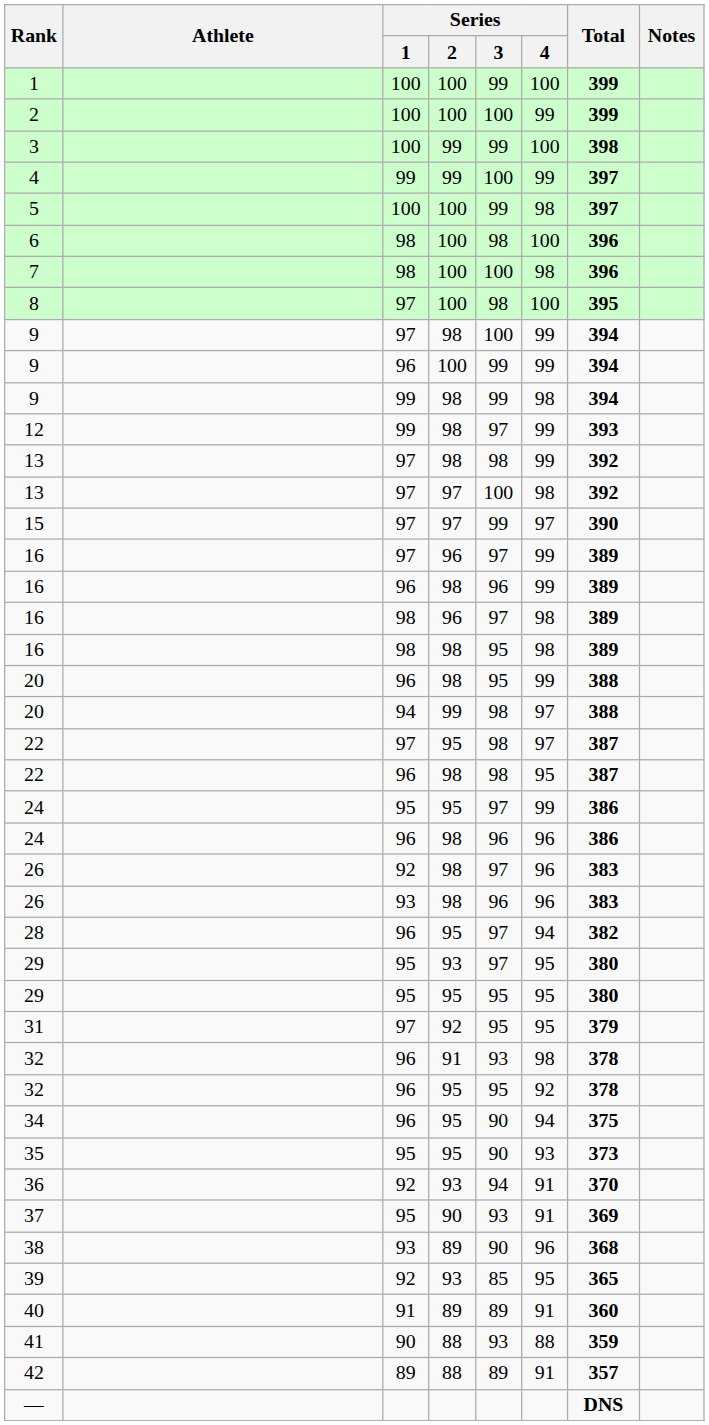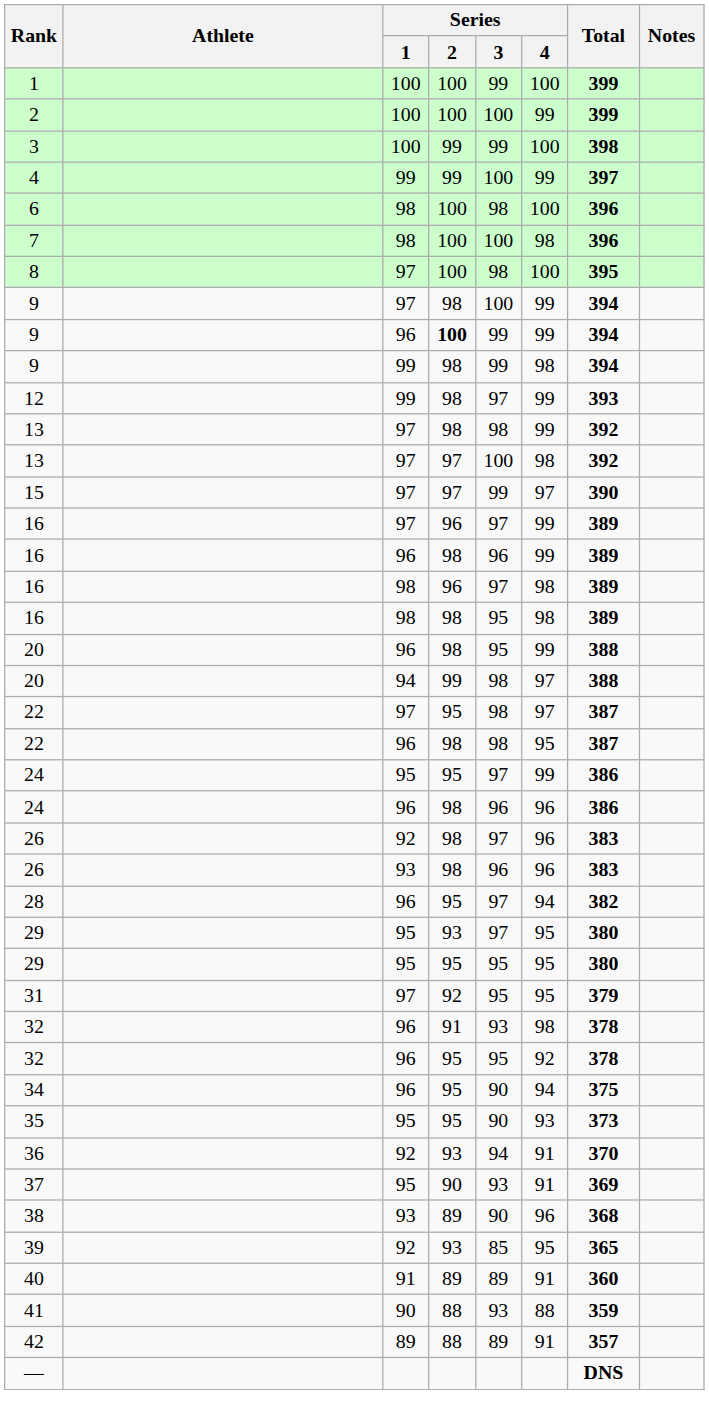 <table class="wikitable" style="text-align:center">
 <tr>
 <th rowspan=2 width=40>Rank</th>
 <th rowspan=2 width=250>Athlete</th>
 <th colspan=4>Series</th>
 <th rowspan=2 width=50>Total</th>
 <th rowspan=2 width=45>Notes</th>
 </tr>
 <tr>
 <th width=30>1</th>
 <th width=30>2</th>
 <th width=30>3</th>
 <th width=30>4</th>
 </tr>
 <tr bgcolor=ccffcc>
 <td>1</td>
 <td align=left></td>
 <td>100</td>
 <td>100</td>
 <td>99</td>
 <td>100</td>
 <td><strong>399</strong></td>
 <td></td>
 </tr>
 <tr bgcolor=ccffcc>
 <td>2</td>
 <td align=left></td>
 <td>100</td>
 <td>100</td>
 <td>100</td>
 <td>99</td>
 <td><strong>399</strong></td>
 <td></td>
 </tr>
 <tr bgcolor=ccffcc>
 <td>3</td>
 <td align=left></td>
 <td>100</td>
 <td>99</td>
 <td>99</td>
 <td>100</td>
 <td><strong>398</strong></td>
 <td></td>
 </tr>
 <tr bgcolor=ccffcc>
 <td>4</td>
 <td align=left></td>
 <td>99</td>
 <td>99</td>
 <td>100</td>
 <td>99</td>
 <td><strong>397</strong></td>
 <td></td>
 </tr>
 <tr bgcolor=ccffcc>
-<td>5</td>
-<td align=left></td>
-<td>100</td>
-<td>100</td>
-<td>99</td>
-<td>98</td>
-<td><strong>397</strong></td>
-<td></td>
-</tr>
-<tr bgcolor=ccffcc>
 <td>6</td>
 <td align=left></td>
 <td>98</td>
 <td>100</td>
 <td>98</td>
 <td>100</td>
 <td><strong>396</strong></td>
 <td></td>
 </tr>
 <tr bgcolor=ccffcc>
 <td>7</td>
 <td align=left></td>
 <td>98</td>
 <td>100</td>
 <td>100</td>
 <td>98</td>
 <td><strong>396</strong></td>
 <td></td>
 </tr>
 <tr bgcolor=ccffcc>
 <td>8</td>
 <td align=left></td>
 <td>97</td>
 <td>100</td>
 <td>98</td>
 <td>100</td>
 <td><strong>395</strong></td>
 <td></td>
 </tr>
 <tr>
 <td>9</td>
 <td align=left></td>
 <td>97</td>
 <td>98</td>
 <td>100</td>
 <td>99</td>
 <td><strong>394</strong></td>
 <td></td>
 </tr>
 <tr>
 <td>9</td>
 <td align=left></td>
 <td>96</td>
-<td>100</td>
+<td><strong>100</strong></td>
 <td>99</td>
 <td>99</td>
 <td><strong>394</strong></td>
 <td></td>
 </tr>
 <tr>
 <td>9</td>
 <td align=left></td>
 <td>99</td>
 <td>98</td>
 <td>99</td>
 <td>98</td>
 <td><strong>394</strong></td>
 <td></td>
 </tr>
 <tr>
 <td>12</td>
 <td align=left></td>
 <td>99</td>
 <td>98</td>
 <td>97</td>
 <td>99</td>
 <td><strong>393</strong></td>
 <td></td>
 </tr>
 <tr>
 <td>13</td>
 <td align=left></td>
 <td>97</td>
 <td>98</td>
 <td>98</td>
 <td>99</td>
 <td><strong>392</strong></td>
 <td></td>
 </tr>
 <tr>
 <td>13</td>
 <td align=left></td>
 <td>97</td>
 <td>97</td>
 <td>100</td>
 <td>98</td>
 <td><strong>392</strong></td>
 <td></td>
 </tr>
 <tr>
 <td>15</td>
 <td align=left></td>
 <td>97</td>
 <td>97</td>
 <td>99</td>
 <td>97</td>
 <td><strong>390</strong></td>
 <td></td>
 </tr>
 <tr>
 <td>16</td>
 <td align=left></td>
 <td>97</td>
 <td>96</td>
 <td>97</td>
 <td>99</td>
 <td><strong>389</strong></td>
 <td></td>
 </tr>
 <tr>
 <td>16</td>
 <td align=left></td>
 <td>96</td>
 <td>98</td>
 <td>96</td>
 <td>99</td>
 <td><strong>389</strong></td>
 <td></td>
 </tr>
 <tr>
 <td>16</td>
 <td align=left></td>
 <td>98</td>
 <td>96</td>
 <td>97</td>
 <td>98</td>
 <td><strong>389</strong></td>
 <td></td>
 </tr>
 <tr>
 <td>16</td>
 <td align=left></td>
 <td>98</td>
 <td>98</td>
 <td>95</td>
 <td>98</td>
 <td><strong>389</strong></td>
 <td></td>
 </tr>
 <tr>
 <td>20</td>
 <td align=left></td>
 <td>96</td>
 <td>98</td>
 <td>95</td>
 <td>99</td>
 <td><strong>388</strong></td>
 <td></td>
 </tr>
 <tr>
 <td>20</td>
 <td align=left></td>
 <td>94</td>
 <td>99</td>
 <td>98</td>
 <td>97</td>
 <td><strong>388</strong></td>
 <td></td>
 </tr>
 <tr>
 <td>22</td>
 <td align=left></td>
 <td>97</td>
 <td>95</td>
 <td>98</td>
 <td>97</td>
 <td><strong>387</strong></td>
 <td></td>
 </tr>
 <tr>
 <td>22</td>
 <td align=left></td>
 <td>96</td>
 <td>98</td>
 <td>98</td>
 <td>95</td>
 <td><strong>387</strong></td>
 <td></td>
 </tr>
 <tr>
 <td>24</td>
 <td align=left></td>
 <td>95</td>
 <td>95</td>
 <td>97</td>
 <td>99</td>
 <td><strong>386</strong></td>
 <td></td>
 </tr>
 <tr>
 <td>24</td>
 <td align=left></td>
 <td>96</td>
 <td>98</td>
 <td>96</td>
 <td>96</td>
 <td><strong>386</strong></td>
 <td></td>
 </tr>
 <tr>
 <td>26</td>
 <td align=left></td>
 <td>92</td>
 <td>98</td>
 <td>97</td>
 <td>96</td>
 <td><strong>383</strong></td>
 <td></td>
 </tr>
 <tr>
 <td>26</td>
 <td align=left></td>
 <td>93</td>
 <td>98</td>
 <td>96</td>
 <td>96</td>
 <td><strong>383</strong></td>
 <td></td>
 </tr>
 <tr>
 <td>28</td>
 <td align=left></td>
 <td>96</td>
 <td>95</td>
 <td>97</td>
 <td>94</td>
 <td><strong>382</strong></td>
 <td></td>
 </tr>
 <tr>
 <td>29</td>
 <td align=left></td>
 <td>95</td>
 <td>93</td>
 <td>97</td>
 <td>95</td>
 <td><strong>380</strong></td>
 <td></td>
 </tr>
 <tr>
 <td>29</td>
 <td align=left></td>
 <td>95</td>
 <td>95</td>
 <td>95</td>
 <td>95</td>
 <td><strong>380</strong></td>
 <td></td>
 </tr>
 <tr>
 <td>31</td>
 <td align=left></td>
 <td>97</td>
 <td>92</td>
 <td>95</td>
 <td>95</td>
 <td><strong>379</strong></td>
 <td></td>
 </tr>
 <tr>
 <td>32</td>
 <td align=left></td>
 <td>96</td>
 <td>91</td>
 <td>93</td>
 <td>98</td>
 <td><strong>378</strong></td>
 <td></td>
 </tr>
 <tr>
 <td>32</td>
 <td align=left></td>
 <td>96</td>
 <td>95</td>
 <td>95</td>
 <td>92</td>
 <td><strong>378</strong></td>
 <td></td>
 </tr>
 <tr>
 <td>34</td>
 <td align=left></td>
 <td>96</td>
 <td>95</td>
 <td>90</td>
 <td>94</td>
 <td><strong>375</strong></td>
 <td></td>
 </tr>
 <tr>
 <td>35</td>
 <td align=left></td>
 <td>95</td>
 <td>95</td>
 <td>90</td>
 <td>93</td>
 <td><strong>373</strong></td>
 <td></td>
 </tr>
 <tr>
 <td>36</td>
 <td align=left></td>
 <td>92</td>
 <td>93</td>
 <td>94</td>
 <td>91</td>
 <td><strong>370</strong></td>
 <td></td>
 </tr>
 <tr>
 <td>37</td>
 <td align=left></td>
 <td>95</td>
 <td>90</td>
 <td>93</td>
 <td>91</td>
 <td><strong>369</strong></td>
 <td></td>
 </tr>
 <tr>
 <td>38</td>
 <td align=left></td>
 <td>93</td>
 <td>89</td>
 <td>90</td>
 <td>96</td>
 <td><strong>368</strong></td>
 <td></td>
 </tr>
 <tr>
 <td>39</td>
 <td align=left></td>
 <td>92</td>
 <td>93</td>
 <td>85</td>
 <td>95</td>
 <td><strong>365</strong></td>
 <td></td>
 </tr>
 <tr>
 <td>40</td>
 <td align=left></td>
 <td>91</td>
 <td>89</td>
 <td>89</td>
 <td>91</td>
 <td><strong>360</strong></td>
 <td></td>
 </tr>
 <tr>
 <td>41</td>
 <td align=left></td>
 <td>90</td>
 <td>88</td>
 <td>93</td>
 <td>88</td>
 <td><strong>359</strong></td>
 <td></td>
 </tr>
 <tr>
 <td>42</td>
 <td align=left></td>
 <td>89</td>
 <td>88</td>
 <td>89</td>
 <td>91</td>
 <td><strong>357</strong></td>
 <td></td>
 </tr>
 <tr>
 <td>—</td>
 <td align=left></td>
 <td></td>
 <td></td>
 <td></td>
 <td></td>
 <td><strong>DNS</strong></td>
 <td></td>
 </tr>
 </table>
